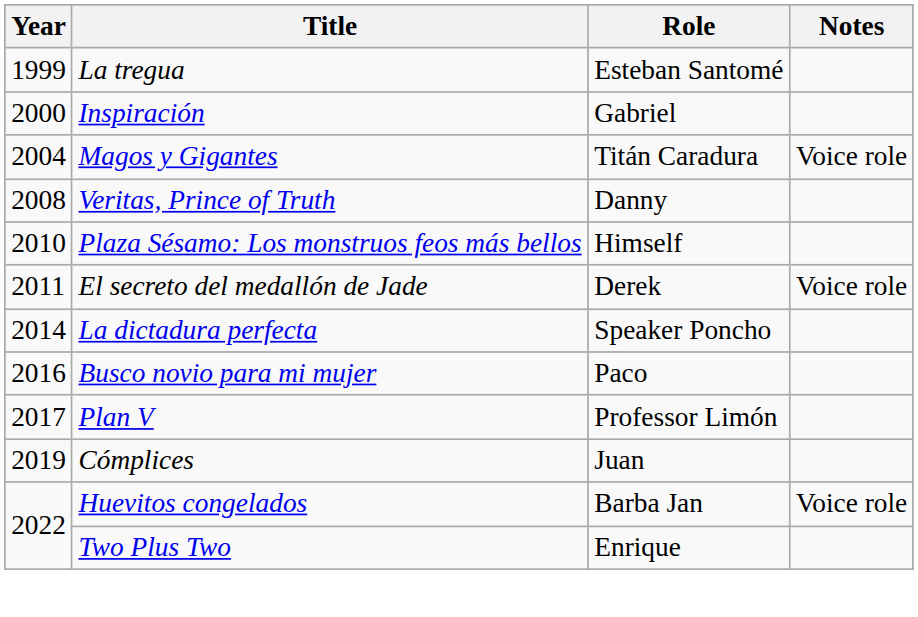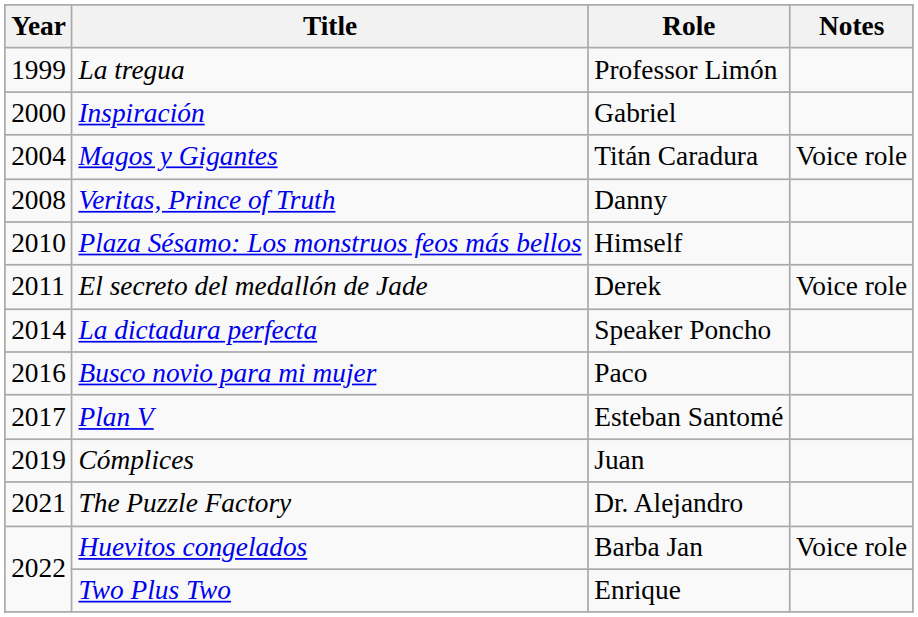 <table class="wikitable sortable">
 <tr>
 <th>Year</th>
 <th>Title</th>
 <th>Role</th>
 <th>Notes</th>
 </tr>
 <tr>
 <td>1999</td>
 <td><em>La tregua</em></td>
-<td>Esteban Santomé</td>
+<td>Professor Limón</td>
 <td></td>
 </tr>
 <tr>
 <td>2000</td>
 <td><em><a href='#'>Inspiración</a></em></td>
 <td>Gabriel</td>
 <td></td>
 </tr>
 <tr>
 <td>2004</td>
 <td><em><a href='#'>Magos y Gigantes</a></em></td>
 <td>Titán Caradura</td>
 <td>Voice role</td>
 </tr>
 <tr>
 <td>2008</td>
 <td><em><a href='#'>Veritas, Prince of Truth</a></em></td>
 <td>Danny</td>
 <td></td>
 </tr>
 <tr>
 <td>2010</td>
 <td><em><a href='#'>Plaza Sésamo: Los monstruos feos más bellos</a></em></td>
 <td>Himself</td>
 <td></td>
 </tr>
 <tr>
 <td>2011</td>
 <td><em>El secreto del medallón de Jade</em></td>
 <td>Derek</td>
 <td>Voice role</td>
 </tr>
 <tr>
 <td>2014</td>
 <td><em><a href='#'>La dictadura perfecta</a></em></td>
 <td>Speaker Poncho</td>
 <td></td>
 </tr>
 <tr>
 <td>2016</td>
 <td><em><a href='#'>Busco novio para mi mujer</a></em></td>
 <td>Paco</td>
 <td></td>
 </tr>
 <tr>
 <td>2017</td>
 <td><em><a href='#'>Plan V</a></em></td>
-<td>Professor Limón</td>
+<td>Esteban Santomé</td>
 <td></td>
 </tr>
 <tr>
 <td>2019</td>
 <td><em>Cómplices</em></td>
 <td>Juan</td>
+<td></td>
+</tr>
+<tr>
+<td>2021</td>
+<td><em>The Puzzle Factory</em></td>
+<td>Dr. Alejandro</td>
 <td></td>
 </tr>
 <tr>
 <td rowspan="2">2022</td>
 <td><em><a href='#'>Huevitos congelados</a></em></td>
 <td>Barba Jan</td>
 <td>Voice role</td>
 </tr>
 <tr>
 <td><em><a href='#'>Two Plus Two</a></em></td>
 <td>Enrique</td>
 <td></td>
 </tr>
 </table>
